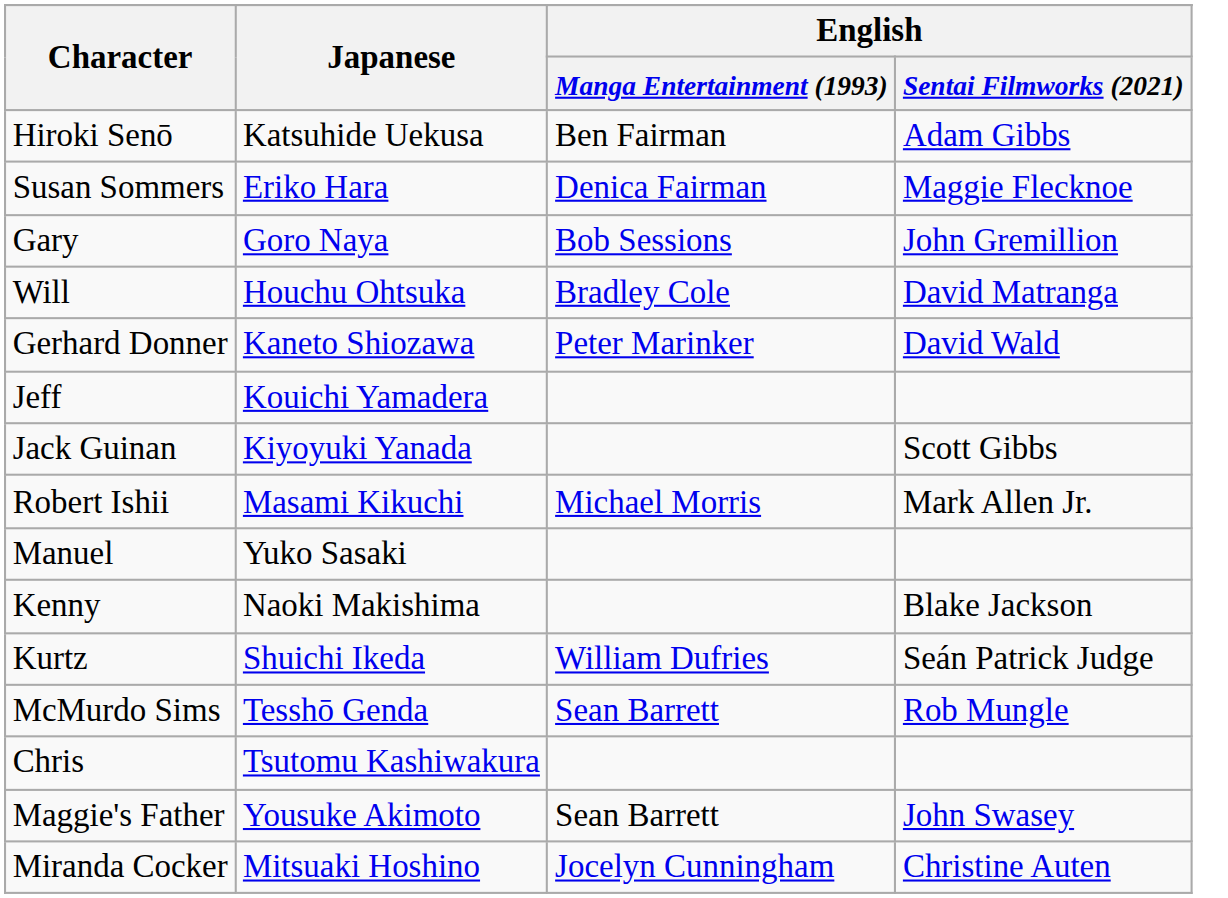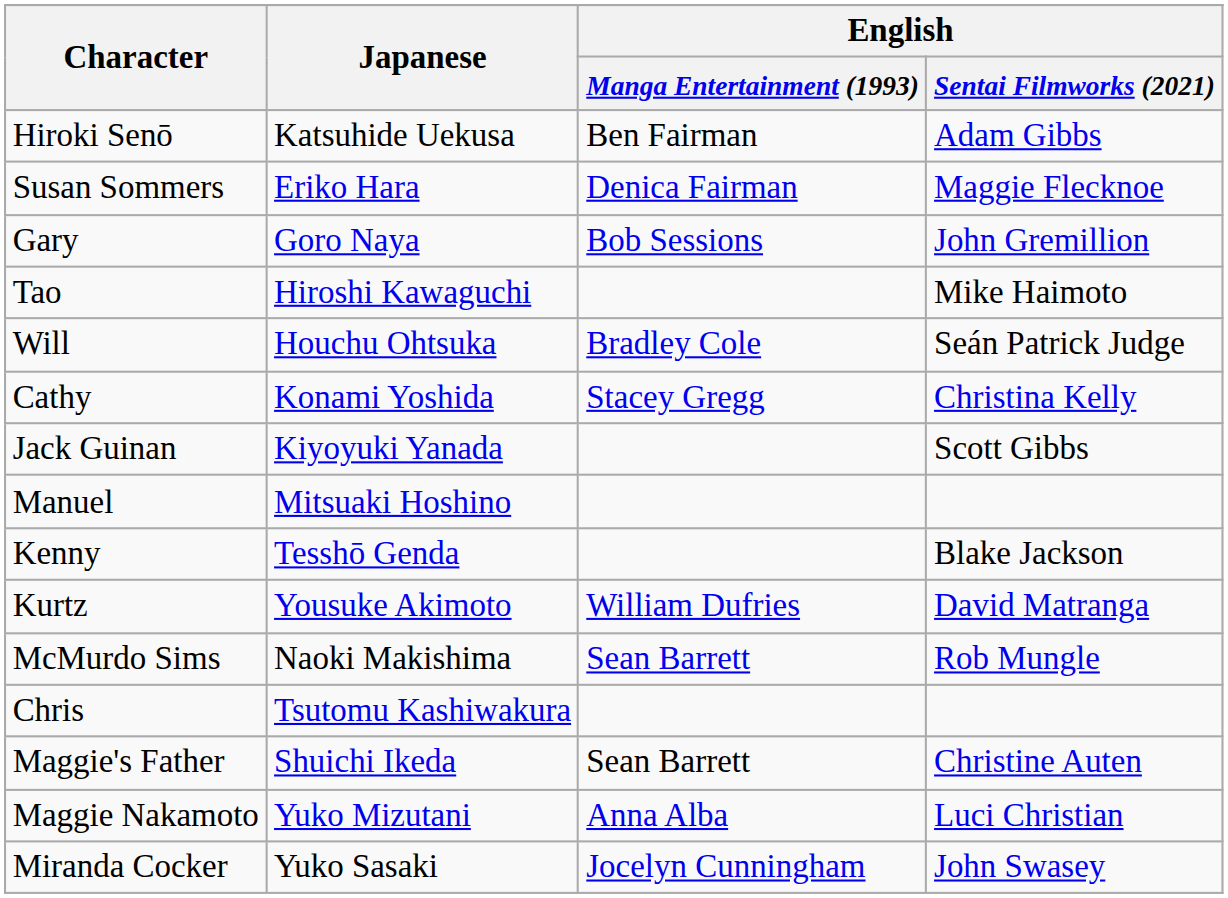 <table class="wikitable">
 <tr style="background:gold;">
 </tr>
 <tr>
 <th rowspan="2">Character</th>
 <th rowspan="2">Japanese</th>
 <th colspan="2">English</th>
 </tr>
 <tr>
 <th><em><small><a href='#'>Manga Entertainment</a> (1993)</small></em></th>
 <th><em><small><a href='#'>Sentai Filmworks</a> (2021)</small></em></th>
 </tr>
 <tr>
 <td>Hiroki Senō</td>
 <td>Katsuhide Uekusa</td>
 <td>Ben Fairman</td>
 <td><a href='#'>Adam Gibbs</a></td>
 </tr>
 <tr>
 <td>Susan Sommers</td>
 <td><a href='#'>Eriko Hara</a></td>
 <td><a href='#'>Denica Fairman</a></td>
 <td><a href='#'>Maggie Flecknoe</a></td>
 </tr>
 <tr>
 <td>Gary</td>
 <td><a href='#'>Goro Naya</a></td>
 <td><a href='#'>Bob Sessions</a></td>
 <td><a href='#'>John Gremillion</a></td>
 </tr>
 <tr>
+<td>Tao</td>
+<td><a href='#'>Hiroshi Kawaguchi</a></td>
+<td></td>
+<td>Mike Haimoto</td>
+</tr>
+<tr>
 <td>Will</td>
 <td><a href='#'>Houchu Ohtsuka</a></td>
 <td><a href='#'>Bradley Cole</a></td>
-<td><a href='#'>David Matranga</a></td>
+<td>Seán Patrick Judge</td>
 </tr>
 <tr>
-<td>Gerhard Donner</td>
-<td><a href='#'>Kaneto Shiozawa</a></td>
-<td><a href='#'>Peter Marinker</a></td>
-<td><a href='#'>David Wald</a></td>
-</tr>
-<tr>
-<td>Jeff</td>
-<td><a href='#'>Kouichi Yamadera</a></td>
-<td></td>
-<td></td>
+<td>Cathy</td>
+<td><a href='#'>Konami Yoshida</a></td>
+<td><a href='#'>Stacey Gregg</a></td>
+<td><a href='#'>Christina Kelly</a></td>
 </tr>
 <tr>
 <td>Jack Guinan</td>
 <td><a href='#'>Kiyoyuki Yanada</a></td>
 <td></td>
 <td>Scott Gibbs</td>
 </tr>
 <tr>
-<td>Robert Ishii</td>
-<td><a href='#'>Masami Kikuchi</a></td>
-<td><a href='#'>Michael Morris</a></td>
-<td>Mark Allen Jr.</td>
-</tr>
-<tr>
 <td>Manuel</td>
-<td>Yuko Sasaki</td>
+<td><a href='#'>Mitsuaki Hoshino</a></td>
 <td></td>
 <td></td>
 </tr>
 <tr>
 <td>Kenny</td>
-<td>Naoki Makishima</td>
+<td><a href='#'>Tesshō Genda</a></td>
 <td></td>
 <td>Blake Jackson</td>
 </tr>
 <tr>
 <td>Kurtz</td>
-<td><a href='#'>Shuichi Ikeda</a></td>
+<td><a href='#'>Yousuke Akimoto</a></td>
 <td><a href='#'>William Dufries</a></td>
-<td>Seán Patrick Judge</td>
+<td><a href='#'>David Matranga</a></td>
 </tr>
 <tr>
 <td>McMurdo Sims</td>
-<td><a href='#'>Tesshō Genda</a></td>
+<td>Naoki Makishima</td>
 <td><a href='#'>Sean Barrett</a></td>
 <td><a href='#'>Rob Mungle</a></td>
 </tr>
 <tr>
 <td>Chris</td>
 <td><a href='#'>Tsutomu Kashiwakura</a></td>
 <td></td>
 <td></td>
 </tr>
 <tr>
 <td>Maggie's Father</td>
-<td><a href='#'>Yousuke Akimoto</a></td>
+<td><a href='#'>Shuichi Ikeda</a></td>
 <td>Sean Barrett</td>
-<td><a href='#'>John Swasey</a></td>
+<td><a href='#'>Christine Auten</a></td>
+</tr>
+<tr>
+<td>Maggie Nakamoto</td>
+<td><a href='#'>Yuko Mizutani</a></td>
+<td><a href='#'>Anna Alba</a></td>
+<td><a href='#'>Luci Christian</a></td>
 </tr>
 <tr>
 <td>Miranda Cocker</td>
-<td><a href='#'>Mitsuaki Hoshino</a></td>
+<td>Yuko Sasaki</td>
 <td><a href='#'>Jocelyn Cunningham</a></td>
-<td><a href='#'>Christine Auten</a></td>
+<td><a href='#'>John Swasey</a></td>
 </tr>
 </table>
